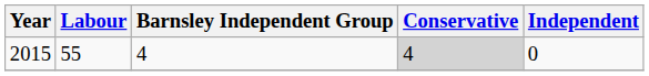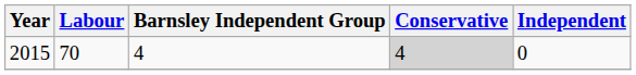 <table class="wikitable">
 <tr>
 <th>Year</th>
 <th><a href='#'>Labour</a></th>
 <th>Barnsley Independent Group</th>
 <th><a href='#'>Conservative</a></th>
 <th><a href='#'>Independent</a></th>
 </tr>
 <tr>
 <td>2015</td>
-<td>55</td>
+<td>70</td>
 <td>4</td>
 <td style="background: lightgrey;">4</td>
 <td>0</td>
 </tr>
 <tr>
 </tr>
 </table>
